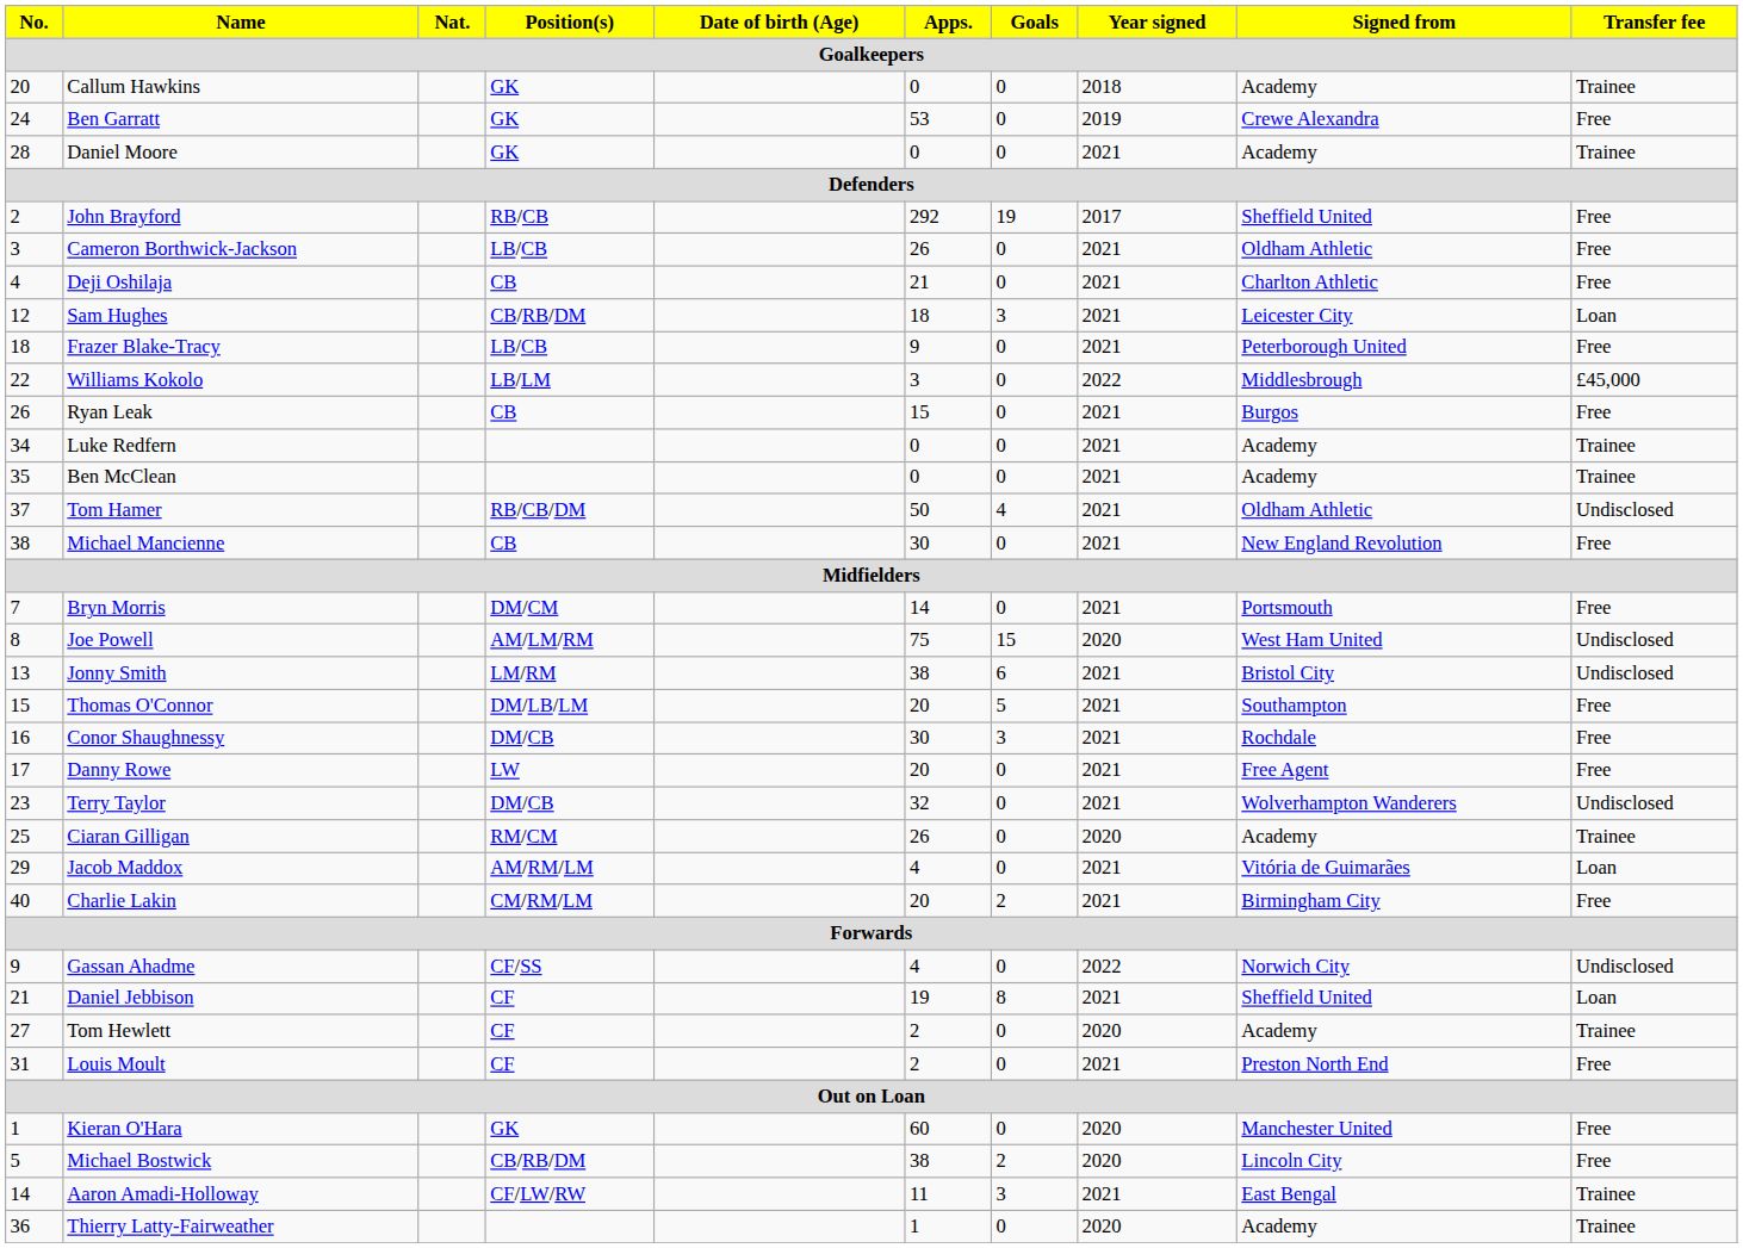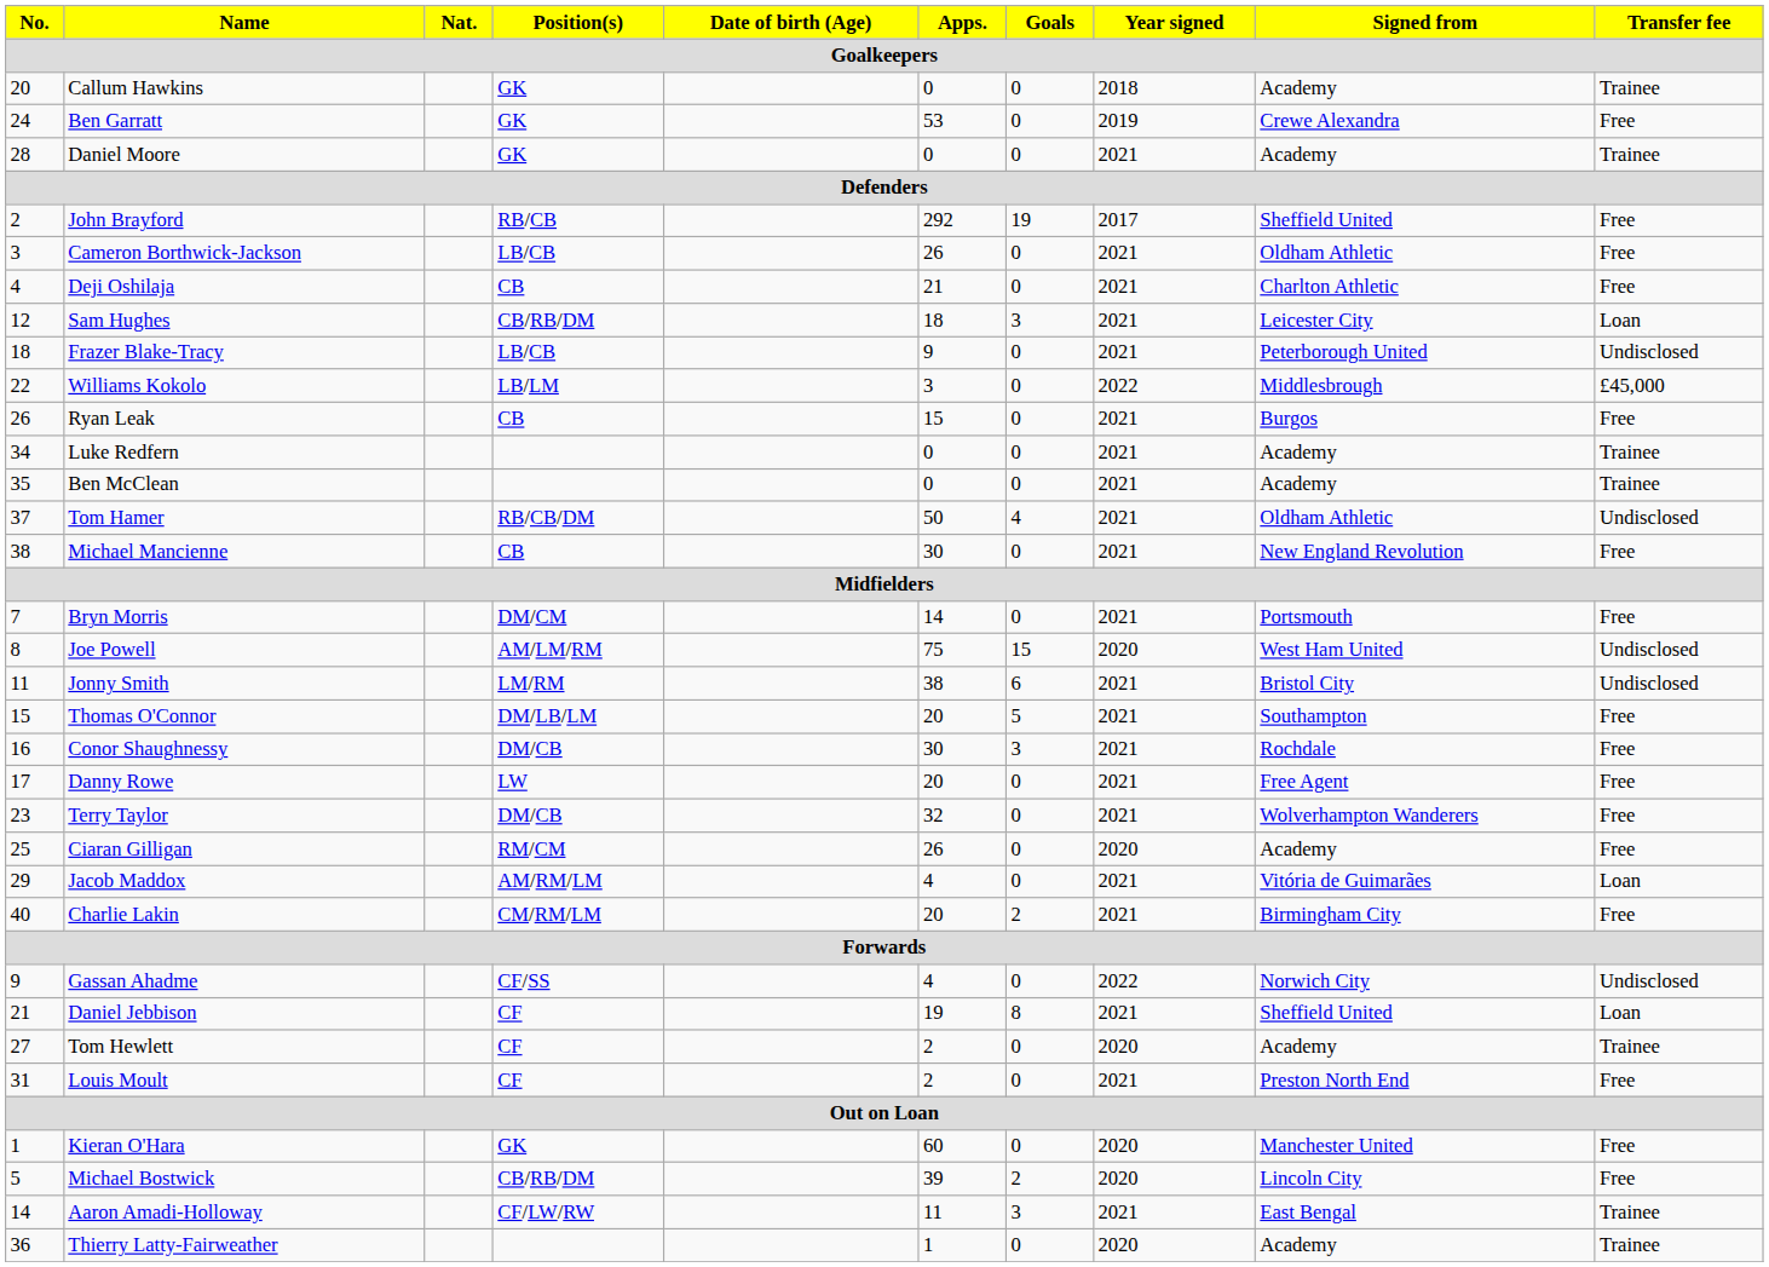 <table class="wikitable" style="font-size:90%;width:100%">
 <tr>
 <th style="background:yellow;color:black">No.</th>
 <th style="background:yellow;color:black">Name</th>
 <th style="background:yellow;color:black">Nat.</th>
 <th style="background:yellow;color:black">Position(s)</th>
 <th style="background:yellow;color:black">Date of birth (Age)</th>
 <th style="background:yellow;color:black">Apps.</th>
 <th style="background:yellow;color:black">Goals</th>
 <th style="background:yellow;color:black">Year signed</th>
 <th style="background:yellow;color:black">Signed from</th>
 <th style="background:yellow;color:black">Transfer fee</th>
 </tr>
 <tr>
 <th colspan=11 style="background:#dcdcdc">Goalkeepers</th>
 </tr>
 <tr>
 <td>20</td>
 <td>Callum Hawkins</td>
 <td></td>
 <td><a href='#'>GK</a></td>
 <td></td>
 <td>0</td>
 <td>0</td>
 <td>2018</td>
 <td>Academy</td>
 <td>Trainee</td>
 </tr>
 <tr>
 <td>24</td>
 <td><a href='#'>Ben Garratt</a></td>
 <td></td>
 <td><a href='#'>GK</a></td>
 <td></td>
 <td>53</td>
 <td>0</td>
 <td>2019</td>
 <td> <a href='#'>Crewe Alexandra</a></td>
 <td>Free</td>
 </tr>
 <tr>
 <td>28</td>
 <td>Daniel Moore</td>
 <td></td>
 <td><a href='#'>GK</a></td>
 <td></td>
 <td>0</td>
 <td>0</td>
 <td>2021</td>
 <td>Academy</td>
 <td>Trainee</td>
 </tr>
 <tr>
 <th colspan=11 style="background:#dcdcdc">Defenders</th>
 </tr>
 <tr>
 <td>2</td>
 <td><a href='#'>John Brayford</a></td>
 <td></td>
 <td><a href='#'>RB</a>/<a href='#'>CB</a></td>
 <td></td>
 <td>292</td>
 <td>19</td>
 <td>2017</td>
 <td> <a href='#'>Sheffield United</a></td>
 <td>Free</td>
 </tr>
 <tr>
 <td>3</td>
 <td><a href='#'>Cameron Borthwick-Jackson</a></td>
 <td></td>
 <td><a href='#'>LB</a>/<a href='#'>CB</a></td>
 <td></td>
 <td>26</td>
 <td>0</td>
 <td>2021</td>
 <td> <a href='#'>Oldham Athletic</a></td>
 <td>Free</td>
 </tr>
 <tr>
 <td>4</td>
 <td><a href='#'>Deji Oshilaja</a></td>
 <td></td>
 <td><a href='#'>CB</a></td>
 <td></td>
 <td>21</td>
 <td>0</td>
 <td>2021</td>
 <td> <a href='#'>Charlton Athletic</a></td>
 <td>Free</td>
 </tr>
 <tr>
 <td>12</td>
 <td><a href='#'>Sam Hughes</a></td>
 <td></td>
 <td><a href='#'>CB</a>/<a href='#'>RB</a>/<a href='#'>DM</a></td>
 <td></td>
 <td>18</td>
 <td>3</td>
 <td>2021</td>
 <td> <a href='#'>Leicester City</a></td>
 <td>Loan</td>
 </tr>
 <tr>
 <td>18</td>
 <td><a href='#'>Frazer Blake-Tracy</a></td>
 <td></td>
 <td><a href='#'>LB</a>/<a href='#'>CB</a></td>
 <td></td>
 <td>9</td>
 <td>0</td>
 <td>2021</td>
 <td> <a href='#'>Peterborough United</a></td>
-<td>Free</td>
+<td>Undisclosed</td>
 </tr>
 <tr>
 <td>22</td>
 <td><a href='#'>Williams Kokolo</a></td>
 <td></td>
 <td><a href='#'>LB</a>/<a href='#'>LM</a></td>
 <td></td>
 <td>3</td>
 <td>0</td>
 <td>2022</td>
 <td> <a href='#'>Middlesbrough</a></td>
 <td>£45,000</td>
 </tr>
 <tr>
 <td>26</td>
 <td>Ryan Leak</td>
 <td></td>
 <td><a href='#'>CB</a></td>
 <td></td>
 <td>15</td>
 <td>0</td>
 <td>2021</td>
 <td> <a href='#'>Burgos</a></td>
 <td>Free</td>
 </tr>
 <tr>
 <td>34</td>
 <td>Luke Redfern</td>
 <td></td>
 <td></td>
 <td></td>
 <td>0</td>
 <td>0</td>
 <td>2021</td>
 <td>Academy</td>
 <td>Trainee</td>
 </tr>
 <tr>
 <td>35</td>
 <td>Ben McClean</td>
 <td></td>
 <td></td>
 <td></td>
 <td>0</td>
 <td>0</td>
 <td>2021</td>
 <td>Academy</td>
 <td>Trainee</td>
 </tr>
 <tr>
 <td>37</td>
 <td><a href='#'>Tom Hamer</a></td>
 <td></td>
 <td><a href='#'>RB</a>/<a href='#'>CB</a>/<a href='#'>DM</a></td>
 <td></td>
 <td>50</td>
 <td>4</td>
 <td>2021</td>
 <td> <a href='#'>Oldham Athletic</a></td>
 <td>Undisclosed</td>
 </tr>
 <tr>
 <td>38</td>
 <td><a href='#'>Michael Mancienne</a></td>
 <td></td>
 <td><a href='#'>CB</a></td>
 <td></td>
 <td>30</td>
 <td>0</td>
 <td>2021</td>
 <td> <a href='#'>New England Revolution</a></td>
 <td>Free</td>
 </tr>
 <tr>
 <th colspan=11 style="background:#dcdcdc">Midfielders</th>
 </tr>
 <tr>
 <td>7</td>
 <td><a href='#'>Bryn Morris</a></td>
 <td></td>
 <td><a href='#'>DM</a>/<a href='#'>CM</a></td>
 <td></td>
 <td>14</td>
 <td>0</td>
 <td>2021</td>
 <td> <a href='#'>Portsmouth</a></td>
 <td>Free</td>
 </tr>
 <tr>
 <td>8</td>
 <td><a href='#'>Joe Powell</a></td>
 <td></td>
 <td><a href='#'>AM</a>/<a href='#'>LM</a>/<a href='#'>RM</a></td>
 <td></td>
 <td>75</td>
 <td>15</td>
 <td>2020</td>
 <td> <a href='#'>West Ham United</a></td>
 <td>Undisclosed</td>
 </tr>
 <tr>
-<td>13</td>
+<td>11</td>
 <td><a href='#'>Jonny Smith</a></td>
 <td></td>
 <td><a href='#'>LM</a>/<a href='#'>RM</a></td>
 <td></td>
 <td>38</td>
 <td>6</td>
 <td>2021</td>
 <td> <a href='#'>Bristol City</a></td>
 <td>Undisclosed</td>
 </tr>
 <tr>
 <td>15</td>
 <td><a href='#'>Thomas O'Connor</a></td>
 <td></td>
 <td><a href='#'>DM</a>/<a href='#'>LB</a>/<a href='#'>LM</a></td>
 <td></td>
 <td>20</td>
 <td>5</td>
 <td>2021</td>
 <td> <a href='#'>Southampton</a></td>
 <td>Free</td>
 </tr>
 <tr>
 <td>16</td>
 <td><a href='#'>Conor Shaughnessy</a></td>
 <td></td>
 <td><a href='#'>DM</a>/<a href='#'>CB</a></td>
 <td></td>
 <td>30</td>
 <td>3</td>
 <td>2021</td>
 <td> <a href='#'>Rochdale</a></td>
 <td>Free</td>
 </tr>
 <tr>
 <td>17</td>
 <td><a href='#'>Danny Rowe</a></td>
 <td></td>
 <td><a href='#'>LW</a></td>
 <td></td>
 <td>20</td>
 <td>0</td>
 <td>2021</td>
 <td><a href='#'>Free Agent</a></td>
 <td>Free</td>
 </tr>
 <tr>
 <td>23</td>
 <td><a href='#'>Terry Taylor</a></td>
 <td></td>
 <td><a href='#'>DM</a>/<a href='#'>CB</a></td>
 <td></td>
 <td>32</td>
 <td>0</td>
 <td>2021</td>
 <td> <a href='#'>Wolverhampton Wanderers</a></td>
-<td>Undisclosed</td>
+<td>Free</td>
 </tr>
 <tr>
 <td>25</td>
 <td><a href='#'>Ciaran Gilligan</a></td>
 <td></td>
 <td><a href='#'>RM</a>/<a href='#'>CM</a></td>
 <td></td>
 <td>26</td>
 <td>0</td>
 <td>2020</td>
 <td>Academy</td>
-<td>Trainee</td>
+<td>Free</td>
 </tr>
 <tr>
 <td>29</td>
 <td><a href='#'>Jacob Maddox</a></td>
 <td></td>
 <td><a href='#'>AM</a>/<a href='#'>RM</a>/<a href='#'>LM</a></td>
 <td></td>
 <td>4</td>
 <td>0</td>
 <td>2021</td>
 <td> <a href='#'>Vitória de Guimarães</a></td>
 <td>Loan</td>
 </tr>
 <tr>
 <td>40</td>
 <td><a href='#'>Charlie Lakin</a></td>
 <td></td>
 <td><a href='#'>CM</a>/<a href='#'>RM</a>/<a href='#'>LM</a></td>
 <td></td>
 <td>20</td>
 <td>2</td>
 <td>2021</td>
 <td> <a href='#'>Birmingham City</a></td>
 <td>Free</td>
 </tr>
 <tr>
 <th colspan=11 style="background:#dcdcdc">Forwards</th>
 </tr>
 <tr>
 <td>9</td>
 <td><a href='#'>Gassan Ahadme</a></td>
 <td></td>
 <td><a href='#'>CF</a>/<a href='#'>SS</a></td>
 <td></td>
 <td>4</td>
 <td>0</td>
 <td>2022</td>
 <td> <a href='#'>Norwich City</a></td>
 <td>Undisclosed</td>
 </tr>
 <tr>
 <td>21</td>
 <td><a href='#'>Daniel Jebbison</a></td>
 <td></td>
 <td><a href='#'>CF</a></td>
 <td></td>
 <td>19</td>
 <td>8</td>
 <td>2021</td>
 <td> <a href='#'>Sheffield United</a></td>
 <td>Loan</td>
 </tr>
 <tr>
 <td>27</td>
 <td>Tom Hewlett</td>
 <td></td>
 <td><a href='#'>CF</a></td>
 <td></td>
 <td>2</td>
 <td>0</td>
 <td>2020</td>
 <td>Academy</td>
 <td>Trainee</td>
 </tr>
 <tr>
 <td>31</td>
 <td><a href='#'>Louis Moult</a></td>
 <td></td>
 <td><a href='#'>CF</a></td>
 <td></td>
 <td>2</td>
 <td>0</td>
 <td>2021</td>
 <td> <a href='#'>Preston North End</a></td>
 <td>Free</td>
 </tr>
 <tr>
 <th colspan=11 style="background:#dcdcdc">Out on Loan</th>
 </tr>
 <tr>
 <td>1</td>
 <td><a href='#'>Kieran O'Hara</a></td>
 <td></td>
 <td><a href='#'>GK</a></td>
 <td></td>
 <td>60</td>
 <td>0</td>
 <td>2020</td>
 <td> <a href='#'>Manchester United</a></td>
 <td>Free</td>
 </tr>
 <tr>
 <td>5</td>
 <td><a href='#'>Michael Bostwick</a></td>
 <td></td>
 <td><a href='#'>CB</a>/<a href='#'>RB</a>/<a href='#'>DM</a></td>
 <td></td>
-<td>38</td>
+<td>39</td>
 <td>2</td>
 <td>2020</td>
 <td> <a href='#'>Lincoln City</a></td>
 <td>Free</td>
 </tr>
 <tr>
 <td>14</td>
 <td><a href='#'>Aaron Amadi-Holloway</a></td>
 <td></td>
 <td><a href='#'>CF</a>/<a href='#'>LW</a>/<a href='#'>RW</a></td>
 <td></td>
 <td>11</td>
 <td>3</td>
 <td>2021</td>
 <td> <a href='#'>East Bengal</a></td>
 <td>Trainee</td>
 </tr>
 <tr>
 <td>36</td>
 <td><a href='#'>Thierry Latty-Fairweather</a></td>
 <td></td>
 <td></td>
 <td></td>
 <td>1</td>
 <td>0</td>
 <td>2020</td>
 <td>Academy</td>
 <td>Trainee</td>
 </tr>
 <tr>
 </tr>
 </table>
